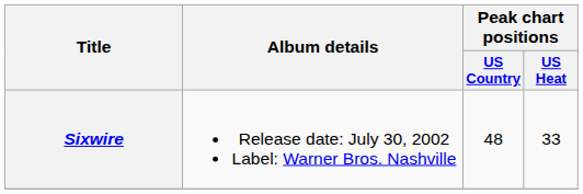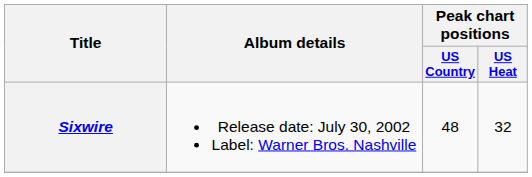 <table class="wikitable plainrowheaders" style="text-align:center;">
 <tr>
 <th rowspan="2" style="width:10em;">Title</th>
 <th rowspan="2" style="width:16em;">Album details</th>
 <th colspan="2">Peak chart<br>positions</th>
 </tr>
 <tr style="font-size:smaller;">
 <th width="45"><a href='#'>US Country</a></th>
 <th width="45"><a href='#'>US Heat</a></th>
 </tr>
 <tr>
 <th scope="row"><em><a href='#'>Sixwire</a></em></th>
 <td><br><ul><li>Release date: July 30, 2002</li><li>Label: <a href='#'>Warner Bros. Nashville</a></li></ul></td>
 <td>48</td>
-<td>33</td>
+<td>32</td>
 </tr>
 <tr>
 </tr>
 </table>
